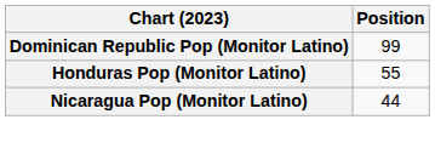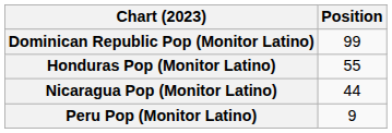 <table class="wikitable sortable plainrowheaders" style="text-align:center">
 <tr>
 <th scope="col">Chart (2023)</th>
 <th scope="col">Position</th>
 </tr>
 <tr>
 <th scope="row">Dominican Republic Pop (Monitor Latino)</th>
 <td>99</td>
 </tr>
 <tr>
 <th scope="row">Honduras Pop (Monitor Latino)</th>
 <td>55</td>
 </tr>
 <tr>
 <th scope="row">Nicaragua Pop (Monitor Latino)</th>
 <td>44</td>
 </tr>
+<tr>
+<th scope="row">Peru Pop (Monitor Latino)</th>
+<td>9</td>
+</tr>
 </table>
